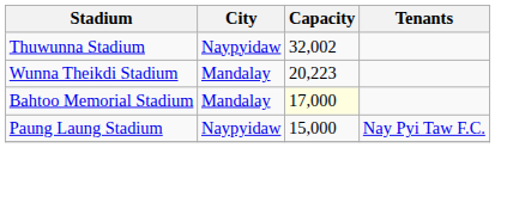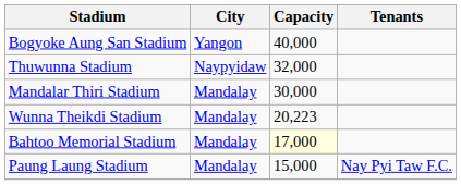 <table class="wikitable sortable">
 <tr>
 <th>Stadium</th>
 <th>City</th>
 <th>Capacity</th>
 <th>Tenants</th>
 </tr>
 <tr>
+<td><a href='#'>Bogyoke Aung San Stadium</a></td>
+<td><a href='#'>Yangon</a></td>
+<td>40,000</td>
+<td></td>
+</tr>
+<tr>
 <td><a href='#'>Thuwunna Stadium</a></td>
 <td><a href='#'>Naypyidaw</a></td>
-<td>32,002</td>
+<td>32,000</td>
+<td></td>
+</tr>
+<tr>
+<td><a href='#'>Mandalar Thiri Stadium</a></td>
+<td><a href='#'>Mandalay</a></td>
+<td>30,000</td>
 <td></td>
 </tr>
 <tr>
 <td><a href='#'>Wunna Theikdi Stadium</a></td>
 <td><a href='#'>Mandalay</a></td>
 <td>20,223</td>
 <td></td>
 </tr>
 <tr>
 <td><a href='#'>Bahtoo Memorial Stadium</a></td>
 <td><a href='#'>Mandalay</a></td>
 <td style="background: lightyellow;">17,000</td>
 <td></td>
 </tr>
 <tr>
 <td><a href='#'>Paung Laung Stadium</a></td>
-<td><a href='#'>Naypyidaw</a></td>
+<td><a href='#'>Mandalay</a></td>
 <td>15,000</td>
 <td><a href='#'>Nay Pyi Taw F.C.</a></td>
 </tr>
 <tr>
 </tr>
 </table>
